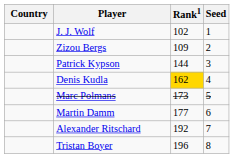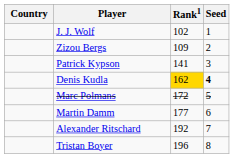 <table class="sortable wikitable">
 <tr>
 <th width="70">Country</th>
 <th width="175">Player</th>
 <th>Rank<sup>1</sup></th>
 <th>Seed</th>
 </tr>
 <tr>
 <td></td>
 <td><a href='#'>J. J. Wolf</a></td>
 <td>102</td>
 <td>1</td>
 </tr>
 <tr>
 <td></td>
 <td><a href='#'>Zizou Bergs</a></td>
 <td>109</td>
 <td>2</td>
 </tr>
 <tr>
 <td></td>
 <td><a href='#'>Patrick Kypson</a></td>
-<td>144</td>
+<td>141</td>
 <td>3</td>
 </tr>
 <tr>
 <td></td>
 <td><a href='#'>Denis Kudla</a></td>
 <td style="background: gold;">162</td>
-<td>4</td>
+<td><strong>4</strong></td>
 </tr>
 <tr>
 <td><s></s></td>
 <td><s><a href='#'>Marc Polmans</a></s></td>
-<td><s>173</s></td>
+<td><s>172</s></td>
 <td><s>5</s></td>
 </tr>
 <tr>
 <td></td>
 <td><a href='#'>Martin Damm</a></td>
 <td>177</td>
 <td>6</td>
 </tr>
 <tr>
 <td></td>
 <td><a href='#'>Alexander Ritschard</a></td>
 <td>192</td>
 <td>7</td>
 </tr>
 <tr>
 <td></td>
 <td><a href='#'>Tristan Boyer</a></td>
 <td>196</td>
 <td>8</td>
 </tr>
 </table>
